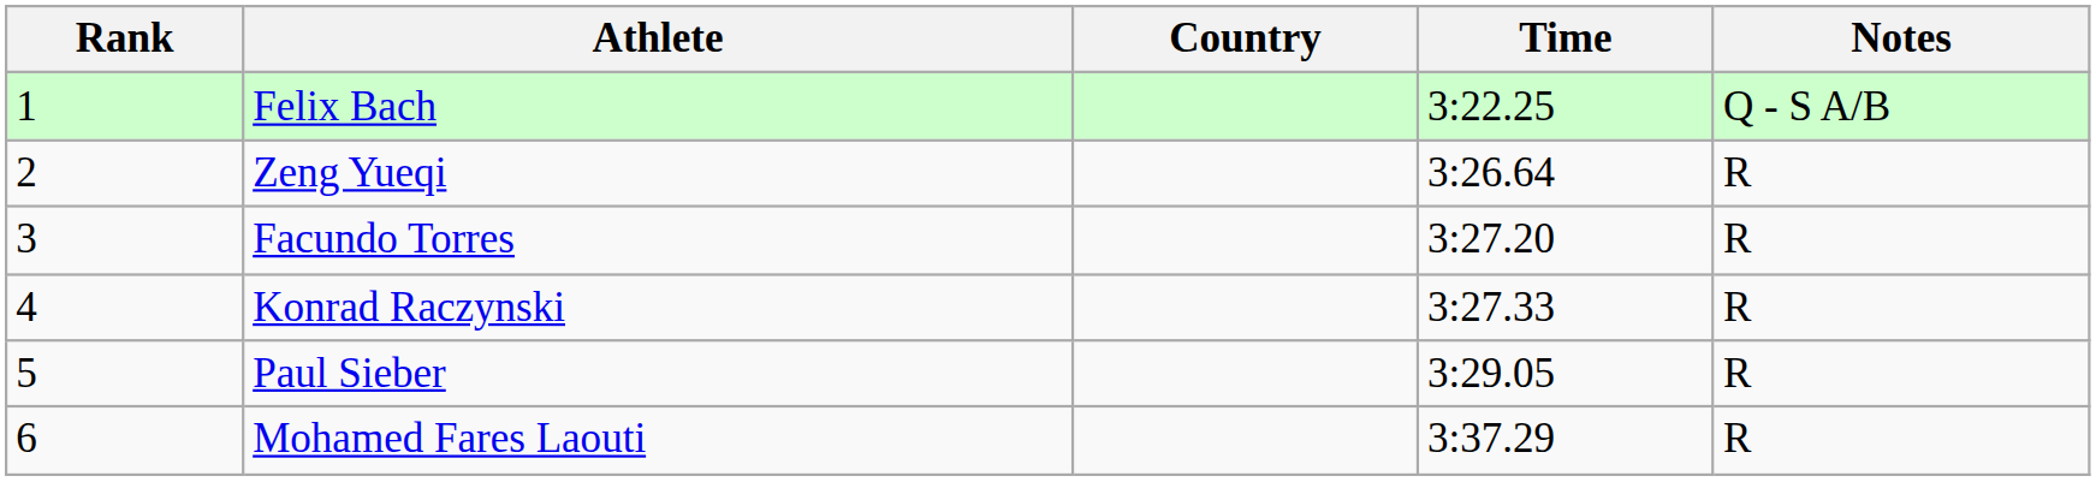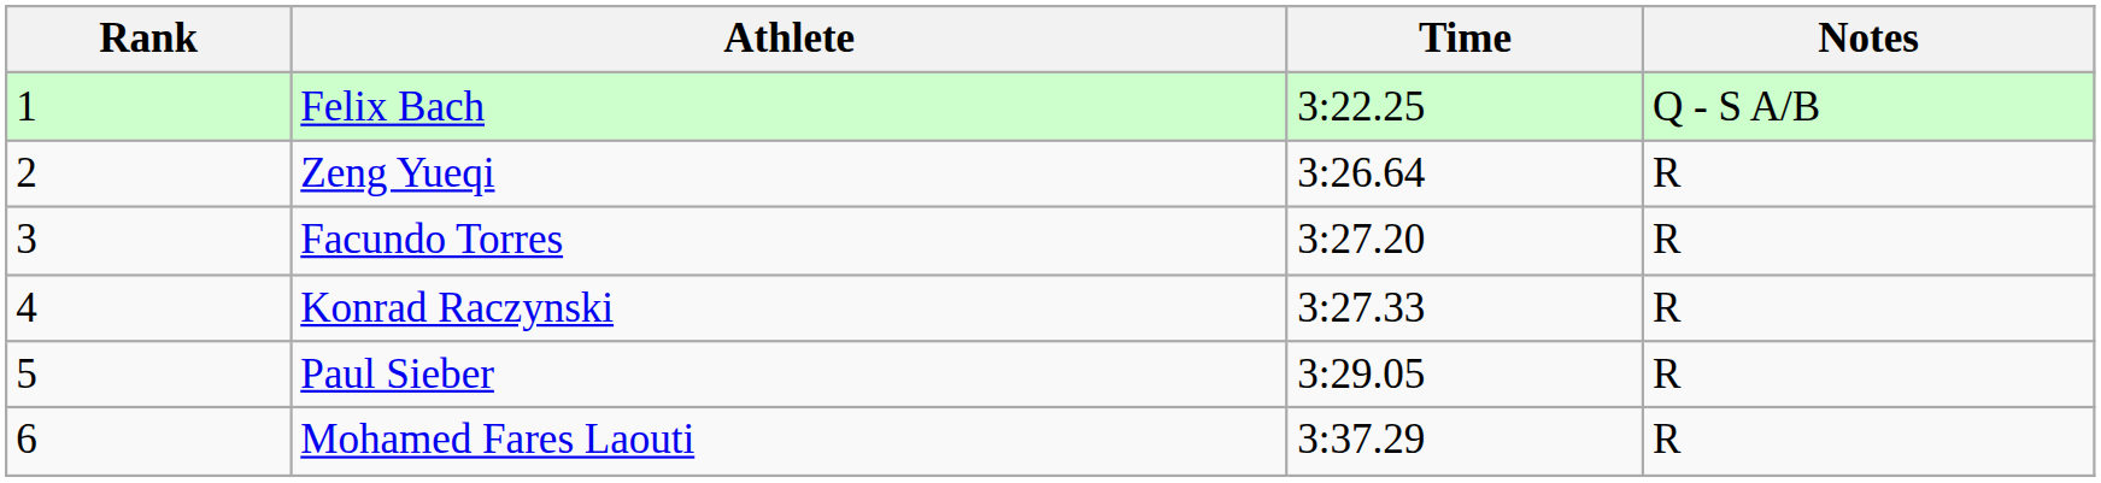 <table class="wikitable" width=50%>
 <tr>
 <th>Rank</th>
 <th>Athlete</th>
-<th>Country</th>
 <th>Time</th>
 <th>Notes</th>
 </tr>
 <tr bgcolor=ccffcc>
 <td>1</td>
 <td><a href='#'>Felix Bach</a></td>
-<td></td>
 <td>3:22.25</td>
 <td>Q - S A/B</td>
 </tr>
 <tr>
 <td>2</td>
 <td><a href='#'>Zeng Yueqi</a></td>
-<td></td>
 <td>3:26.64</td>
 <td>R</td>
 </tr>
 <tr>
 <td>3</td>
 <td><a href='#'>Facundo Torres</a></td>
-<td></td>
 <td>3:27.20</td>
 <td>R</td>
 </tr>
 <tr>
 <td>4</td>
 <td><a href='#'>Konrad Raczynski</a></td>
-<td></td>
 <td>3:27.33</td>
 <td>R</td>
 </tr>
 <tr>
 <td>5</td>
 <td><a href='#'>Paul Sieber</a></td>
-<td></td>
 <td>3:29.05</td>
 <td>R</td>
 </tr>
 <tr>
 <td>6</td>
 <td><a href='#'>Mohamed Fares Laouti</a></td>
-<td></td>
 <td>3:37.29</td>
 <td>R</td>
 </tr>
 </table>
